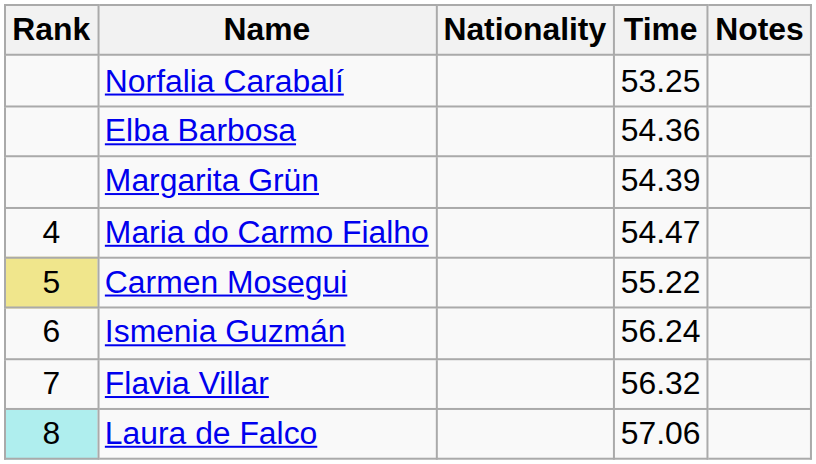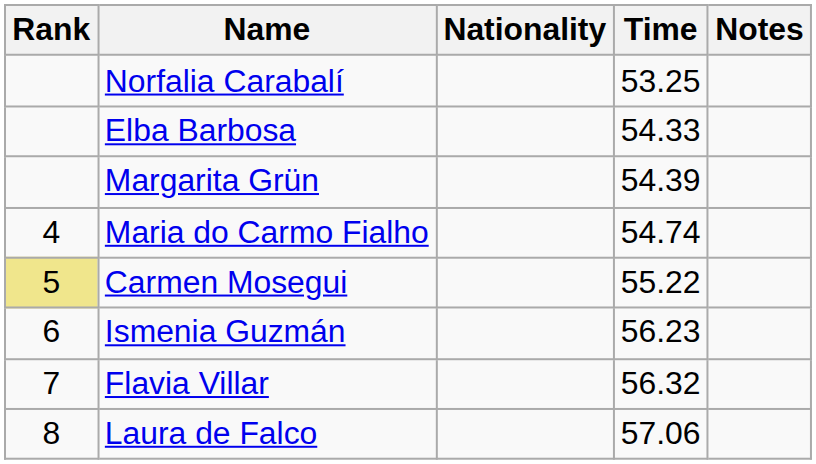 <table class="wikitable sortable" style="text-align:center">
 <tr>
 <th>Rank</th>
 <th>Name</th>
 <th>Nationality</th>
 <th>Time</th>
 <th>Notes</th>
 </tr>
 <tr>
 <td></td>
 <td align=left><a href='#'>Norfalia Carabalí</a></td>
 <td align=left></td>
 <td>53.25</td>
 <td></td>
 </tr>
 <tr>
 <td></td>
 <td align=left><a href='#'>Elba Barbosa</a></td>
 <td align=left></td>
-<td>54.36</td>
+<td>54.33</td>
 <td></td>
 </tr>
 <tr>
 <td></td>
 <td align=left><a href='#'>Margarita Grün</a></td>
 <td align=left></td>
 <td>54.39</td>
 <td></td>
 </tr>
 <tr>
 <td>4</td>
 <td align=left><a href='#'>Maria do Carmo Fialho</a></td>
 <td align=left></td>
-<td>54.47</td>
+<td>54.74</td>
 <td></td>
 </tr>
 <tr>
 <td style="background: khaki;">5</td>
 <td align=left><a href='#'>Carmen Mosegui</a></td>
 <td align=left></td>
 <td>55.22</td>
 <td></td>
 </tr>
 <tr>
 <td>6</td>
 <td align=left><a href='#'>Ismenia Guzmán</a></td>
 <td align=left></td>
-<td>56.24</td>
+<td>56.23</td>
 <td></td>
 </tr>
 <tr>
 <td>7</td>
 <td align=left><a href='#'>Flavia Villar</a></td>
 <td align=left></td>
 <td>56.32</td>
 <td></td>
 </tr>
 <tr>
-<td style="background: paleturquoise;">8</td>
+<td>8</td>
 <td align=left><a href='#'>Laura de Falco</a></td>
 <td align=left></td>
 <td>57.06</td>
 <td></td>
 </tr>
 </table>
